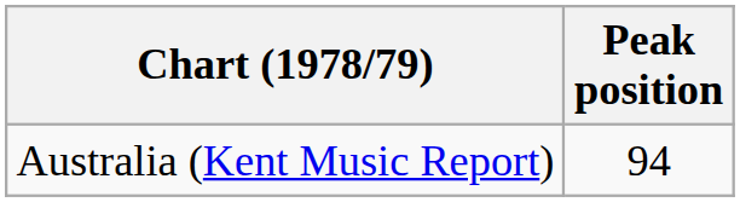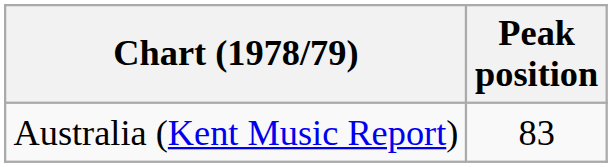 <table class="wikitable">
 <tr>
 <th>Chart (1978/79)</th>
 <th>Peak<br>position</th>
 </tr>
 <tr>
 <td>Australia (<a href='#'>Kent Music Report</a>)</td>
-<td style="text-align:center;">94</td>
+<td style="text-align:center;">83</td>
 </tr>
 </table>
